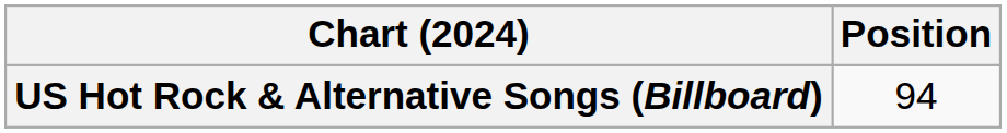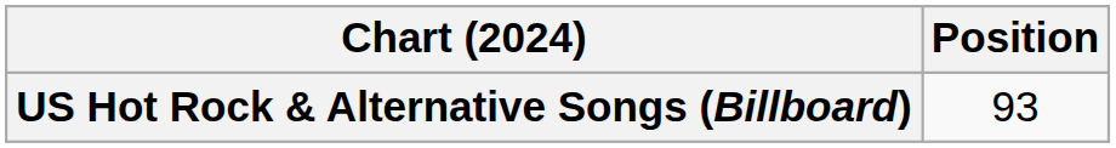 <table class="wikitable plainrowheaders" style="text-align:center">
 <tr>
 <th scope="col">Chart (2024)</th>
 <th scope="col">Position</th>
 </tr>
 <tr>
 <th scope="row">US Hot Rock & Alternative Songs (<em>Billboard</em>)</th>
-<td>94</td>
+<td>93</td>
 </tr>
 </table>
